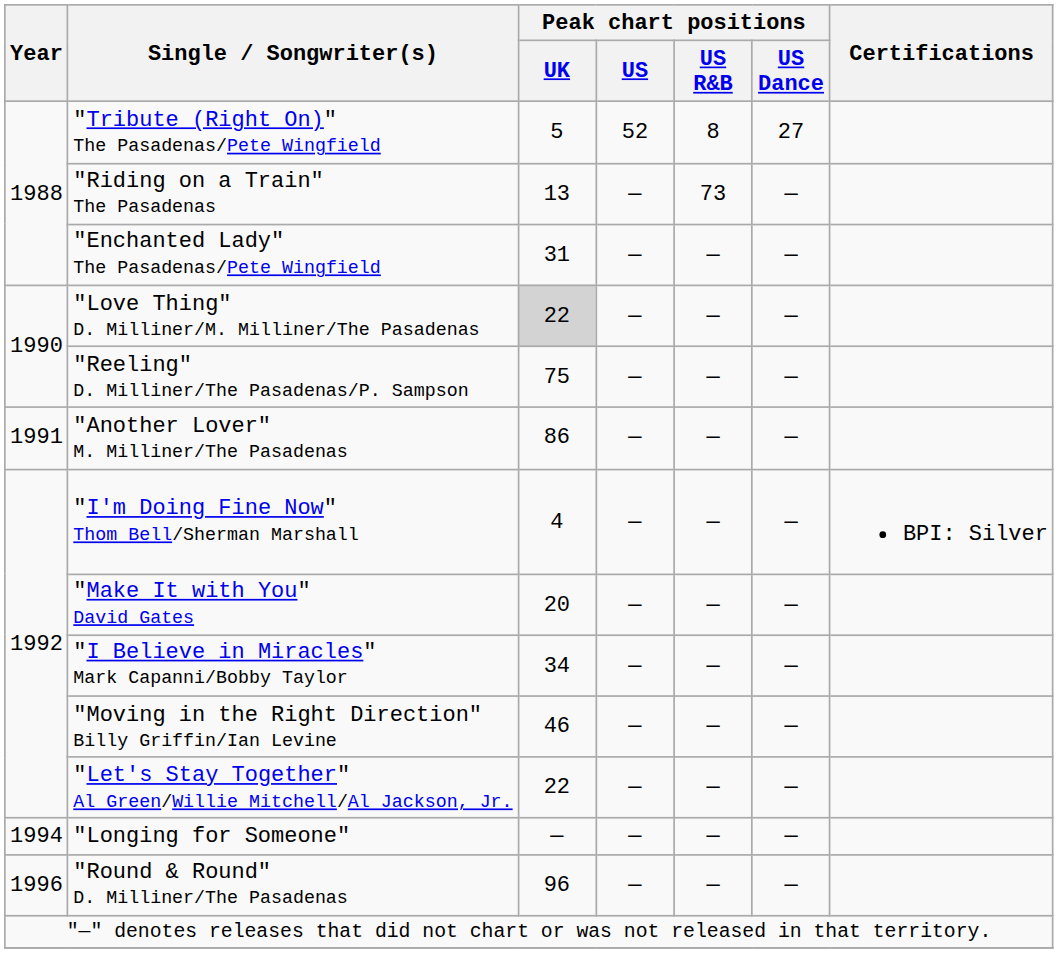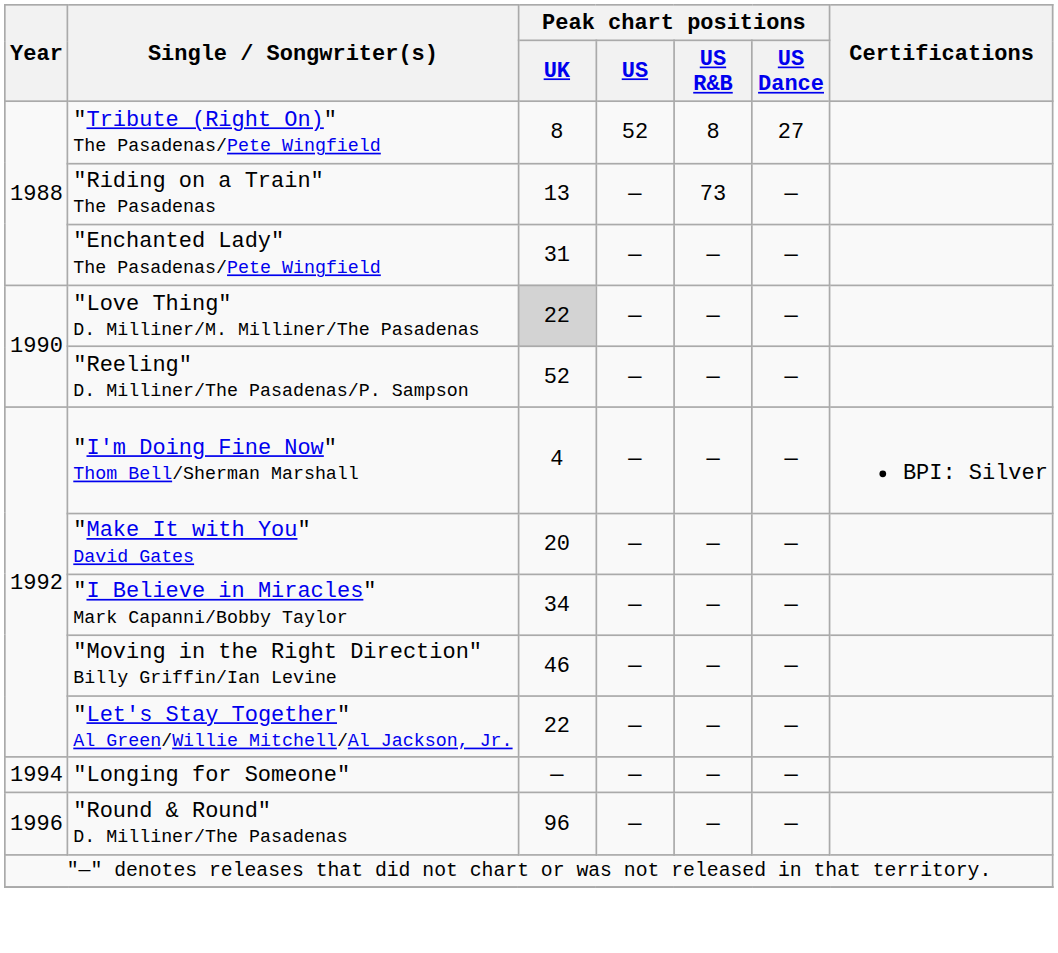 <table class="wikitable">
 <tr>
 <th rowspan="2">Year</th>
 <th rowspan="2">Single / Songwriter(s)</th>
 <th colspan="4">Peak chart positions</th>
 <th rowspan="2">Certifications</th>
 </tr>
 <tr>
 <th style="width:40px;"><a href='#'>UK</a><br></th>
 <th style="width:40px;"><a href='#'>US</a><br></th>
 <th style="width:40px;"><a href='#'>US R&B</a><br></th>
 <th style="width:40px;"><a href='#'>US Dance</a><br></th>
 </tr>
 <tr>
 <td rowspan="3">1988</td>
 <td>"<a href='#'>Tribute (Right On)</a>"<br><small>The Pasadenas/<a href='#'>Pete Wingfield</a></small></td>
-<td style="text-align:center;">5</td>
+<td style="text-align:center;">8</td>
 <td style="text-align:center;">52</td>
 <td style="text-align:center;">8</td>
 <td style="text-align:center;">27</td>
 <td></td>
 </tr>
 <tr>
 <td>"Riding on a Train"<br><small>The Pasadenas</small></td>
 <td style="text-align:center;">13</td>
 <td style="text-align:center;">—</td>
 <td style="text-align:center;">73</td>
 <td style="text-align:center;">—</td>
 <td></td>
 </tr>
 <tr>
 <td>"Enchanted Lady"<br><small>The Pasadenas/<a href='#'>Pete Wingfield</a></small></td>
 <td style="text-align:center;">31</td>
 <td style="text-align:center;">—</td>
 <td style="text-align:center;">—</td>
 <td style="text-align:center;">—</td>
 <td></td>
 </tr>
 <tr>
 <td rowspan="2">1990</td>
 <td>"Love Thing"<br><small>D. Milliner/M. Milliner/The Pasadenas</small></td>
 <td style="background: lightgrey; text-align:center;">22</td>
 <td style="text-align:center;">—</td>
 <td style="text-align:center;">—</td>
 <td style="text-align:center;">—</td>
 <td></td>
 </tr>
 <tr>
 <td>"Reeling"<br><small>D. Milliner/The Pasadenas/P. Sampson</small></td>
-<td style="text-align:center;">75</td>
-<td style="text-align:center;">—</td>
-<td style="text-align:center;">—</td>
-<td style="text-align:center;">—</td>
-<td></td>
-</tr>
-<tr>
-<td>1991</td>
-<td>"Another Lover"<br><small>M. Milliner/The Pasadenas</small></td>
-<td style="text-align:center;">86</td>
+<td style="text-align:center;">52</td>
 <td style="text-align:center;">—</td>
 <td style="text-align:center;">—</td>
 <td style="text-align:center;">—</td>
 <td></td>
 </tr>
 <tr>
 <td rowspan="5">1992</td>
 <td>"<a href='#'>I'm Doing Fine Now</a>"<br><small><a href='#'>Thom Bell</a>/Sherman Marshall</small></td>
 <td style="text-align:center;">4</td>
 <td style="text-align:center;">—</td>
 <td style="text-align:center;">—</td>
 <td style="text-align:center;">—</td>
 <td><br><ul><li>BPI: Silver</li></ul></td>
 </tr>
 <tr>
 <td>"<a href='#'>Make It with You</a>"<br><small><a href='#'>David Gates</a></small></td>
 <td style="text-align:center;">20</td>
 <td style="text-align:center;">—</td>
 <td style="text-align:center;">—</td>
 <td style="text-align:center;">—</td>
 <td></td>
 </tr>
 <tr>
 <td>"<a href='#'>I Believe in Miracles</a>"<br><small>Mark Capanni/Bobby Taylor</small></td>
 <td style="text-align:center;">34</td>
 <td style="text-align:center;">—</td>
 <td style="text-align:center;">—</td>
 <td style="text-align:center;">—</td>
 <td></td>
 </tr>
 <tr>
 <td>"Moving in the Right Direction"<br><small>Billy Griffin/Ian Levine</small></td>
 <td style="text-align:center;">46</td>
 <td style="text-align:center;">—</td>
 <td style="text-align:center;">—</td>
 <td style="text-align:center;">—</td>
 <td></td>
 </tr>
 <tr>
 <td>"<a href='#'>Let's Stay Together</a>"<br><small><a href='#'>Al Green</a>/<a href='#'>Willie Mitchell</a>/<a href='#'>Al Jackson, Jr.</a></small></td>
 <td style="text-align:center;">22</td>
 <td style="text-align:center;">—</td>
 <td style="text-align:center;">—</td>
 <td style="text-align:center;">—</td>
 <td></td>
 </tr>
 <tr>
 <td>1994</td>
 <td>"Longing for Someone"</td>
 <td style="text-align:center;">—</td>
 <td style="text-align:center;">—</td>
 <td style="text-align:center;">—</td>
 <td style="text-align:center;">—</td>
 <td></td>
 </tr>
 <tr>
 <td>1996</td>
 <td>"Round & Round"<br><small>D. Milliner/The Pasadenas</small></td>
 <td style="text-align:center;">96</td>
 <td style="text-align:center;">—</td>
 <td style="text-align:center;">—</td>
 <td style="text-align:center;">—</td>
 <td></td>
 </tr>
 <tr>
 <td colspan="7" align=center style="font-size:90%">"—" denotes releases that did not chart or was not released in that territory.</td>
 </tr>
 <tr>
 </tr>
 </table>
